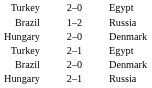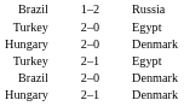 <table style="text-align:center">
 <tr>
 <th width=200></th>
 <th width=100></th>
 <th width=200></th>
 </tr>
 <tr>
+<td align=right>Brazil</td>
+<td>1–2</td>
+<td align=left>Russia</td>
+</tr>
+<tr>
 <td align=right>Turkey</td>
 <td>2–0</td>
 <td align=left>Egypt</td>
-</tr>
-<tr>
-<td align=right>Brazil</td>
-<td>1–2</td>
-<td align=left>Russia</td>
 </tr>
 <tr>
 <td align=right>Hungary</td>
 <td>2–0</td>
 <td align=left>Denmark</td>
 </tr>
 <tr>
 <td align=right>Turkey</td>
 <td>2–1</td>
 <td align=left>Egypt</td>
 </tr>
 <tr>
 <td align=right>Brazil</td>
 <td>2–0</td>
 <td align=left>Denmark</td>
 </tr>
 <tr>
 <td align=right>Hungary</td>
 <td>2–1</td>
-<td align=left>Russia</td>
+<td align=left>Denmark</td>
 </tr>
 <tr>
 </tr>
 </table>
